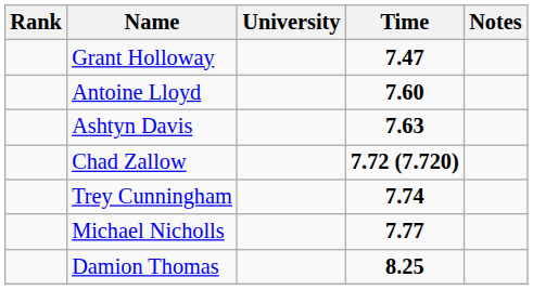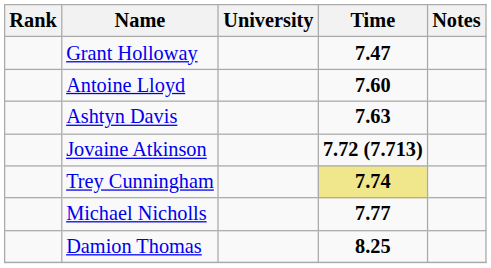 <table class="wikitable sortable" style="text-align:center">
 <tr>
 <th>Rank</th>
 <th>Name</th>
 <th>University</th>
 <th>Time</th>
 <th>Notes</th>
 </tr>
 <tr>
 <td></td>
 <td align=left><a href='#'>Grant Holloway</a></td>
 <td></td>
 <td><strong>7.47</strong></td>
 <td></td>
 </tr>
 <tr>
 <td></td>
 <td align=left><a href='#'>Antoine Lloyd</a></td>
 <td></td>
 <td><strong>7.60</strong></td>
 <td></td>
 </tr>
 <tr>
 <td></td>
 <td align=left><a href='#'>Ashtyn Davis</a></td>
 <td></td>
 <td><strong>7.63</strong></td>
 <td></td>
 </tr>
 <tr>
 <td></td>
-<td align=left><a href='#'>Chad Zallow</a></td>
+<td align=left><a href='#'>Jovaine Atkinson</a></td>
 <td></td>
-<td><strong>7.72  (7.720)</strong></td>
+<td><strong>7.72  (7.713)</strong></td>
 <td></td>
 </tr>
 <tr>
 <td></td>
 <td align=left><a href='#'>Trey Cunningham</a></td>
 <td></td>
-<td><strong>7.74</strong></td>
+<td style="background: khaki;"><strong>7.74</strong></td>
 <td></td>
 </tr>
 <tr>
 <td></td>
 <td align=left><a href='#'>Michael Nicholls</a></td>
 <td></td>
 <td><strong>7.77</strong></td>
 <td></td>
 </tr>
 <tr>
 <td></td>
 <td align=left><a href='#'>Damion Thomas</a></td>
 <td></td>
 <td><strong>8.25</strong></td>
 <td></td>
 </tr>
 <tr>
 </tr>
 </table>
